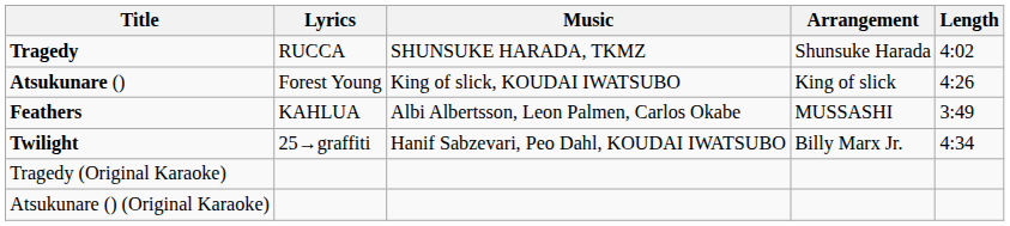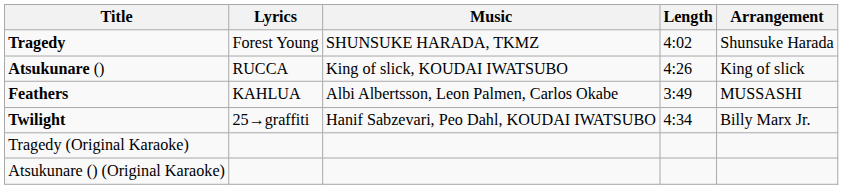 <table class="wikitable">
 <tr>
 <th>Title</th>
 <th>Lyrics</th>
 <th>Music</th>
+<th>Length</th>
 <th>Arrangement</th>
-<th>Length</th>
 </tr>
 <tr>
 <td><strong>Tragedy</strong></td>
-<td>RUCCA</td>
+<td>Forest Young</td>
 <td>SHUNSUKE HARADA, TKMZ</td>
+<td>4:02</td>
 <td>Shunsuke Harada</td>
-<td>4:02</td>
 </tr>
 <tr>
 <td><strong>Atsukunare</strong> (<small></small>)</td>
-<td>Forest Young</td>
+<td>RUCCA</td>
 <td>King of slick, KOUDAI IWATSUBO</td>
+<td>4:26</td>
 <td>King of slick</td>
-<td>4:26</td>
 </tr>
 <tr>
 <td><strong>Feathers</strong></td>
 <td>KAHLUA</td>
 <td>Albi Albertsson, Leon Palmen, Carlos Okabe</td>
+<td>3:49</td>
 <td>MUSSASHI</td>
-<td>3:49</td>
 </tr>
 <tr>
 <td><strong>Twilight</strong></td>
 <td>25→graffiti</td>
 <td>Hanif Sabzevari, Peo Dahl, KOUDAI IWATSUBO</td>
+<td>4:34</td>
 <td>Billy Marx Jr.</td>
-<td>4:34</td>
 </tr>
 <tr>
 <td>Tragedy (Original Karaoke)</td>
 <td></td>
 <td></td>
 <td></td>
 <td></td>
 </tr>
 <tr>
 <td>Atsukunare (<small></small>) (Original Karaoke)</td>
 <td></td>
 <td></td>
 <td></td>
 <td></td>
 </tr>
 </table>
